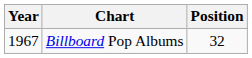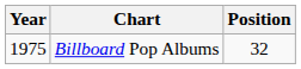 <table class="wikitable">
 <tr>
 <th>Year</th>
 <th>Chart</th>
 <th>Position</th>
 </tr>
 <tr>
-<td>1967</td>
+<td>1975</td>
 <td><em><a href='#'>Billboard</a></em> Pop Albums</td>
 <td align="center">32</td>
 </tr>
 </table>
